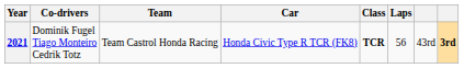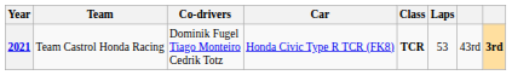 <table class="wikitable" style="text-align:center; font-size:90%">
 <tr>
 <th>Year</th>
+<th>Team</th>
 <th>Co-drivers</th>
-<th>Team</th>
 <th>Car</th>
 <th>Class</th>
 <th>Laps</th>
 <th></th>
 <th></th>
 </tr>
 <tr>
 <th><a href='#'>2021</a></th>
+<td align="left">Team Castrol Honda Racing</td>
 <td align="left"> Dominik Fugel<br> <a href='#'>Tiago Monteiro</a><br> Cedrik Totz</td>
-<td align="left">Team Castrol Honda Racing</td>
 <td align="left"><a href='#'>Honda Civic Type R TCR (FK8)</a></td>
 <td><strong>TCR</strong></td>
-<td>56</td>
+<td>53</td>
 <td>43rd</td>
 <td style="background:#FFDF9F;"><strong>3rd</strong></td>
 </tr>
 </table>
